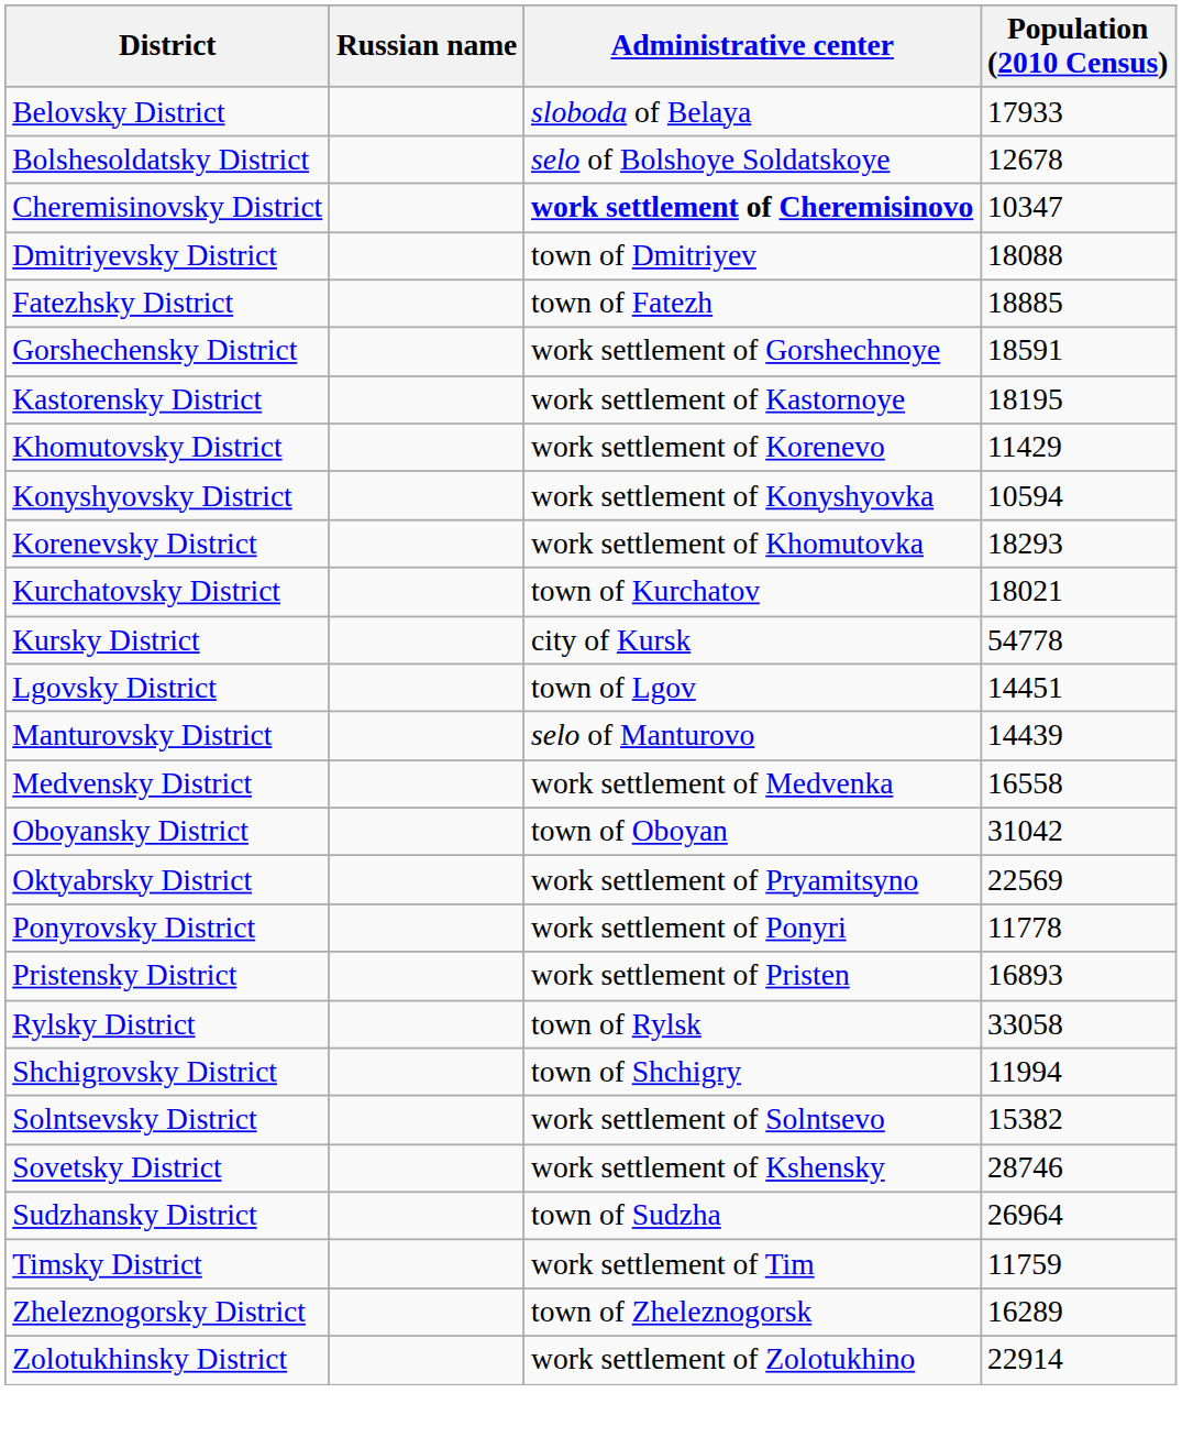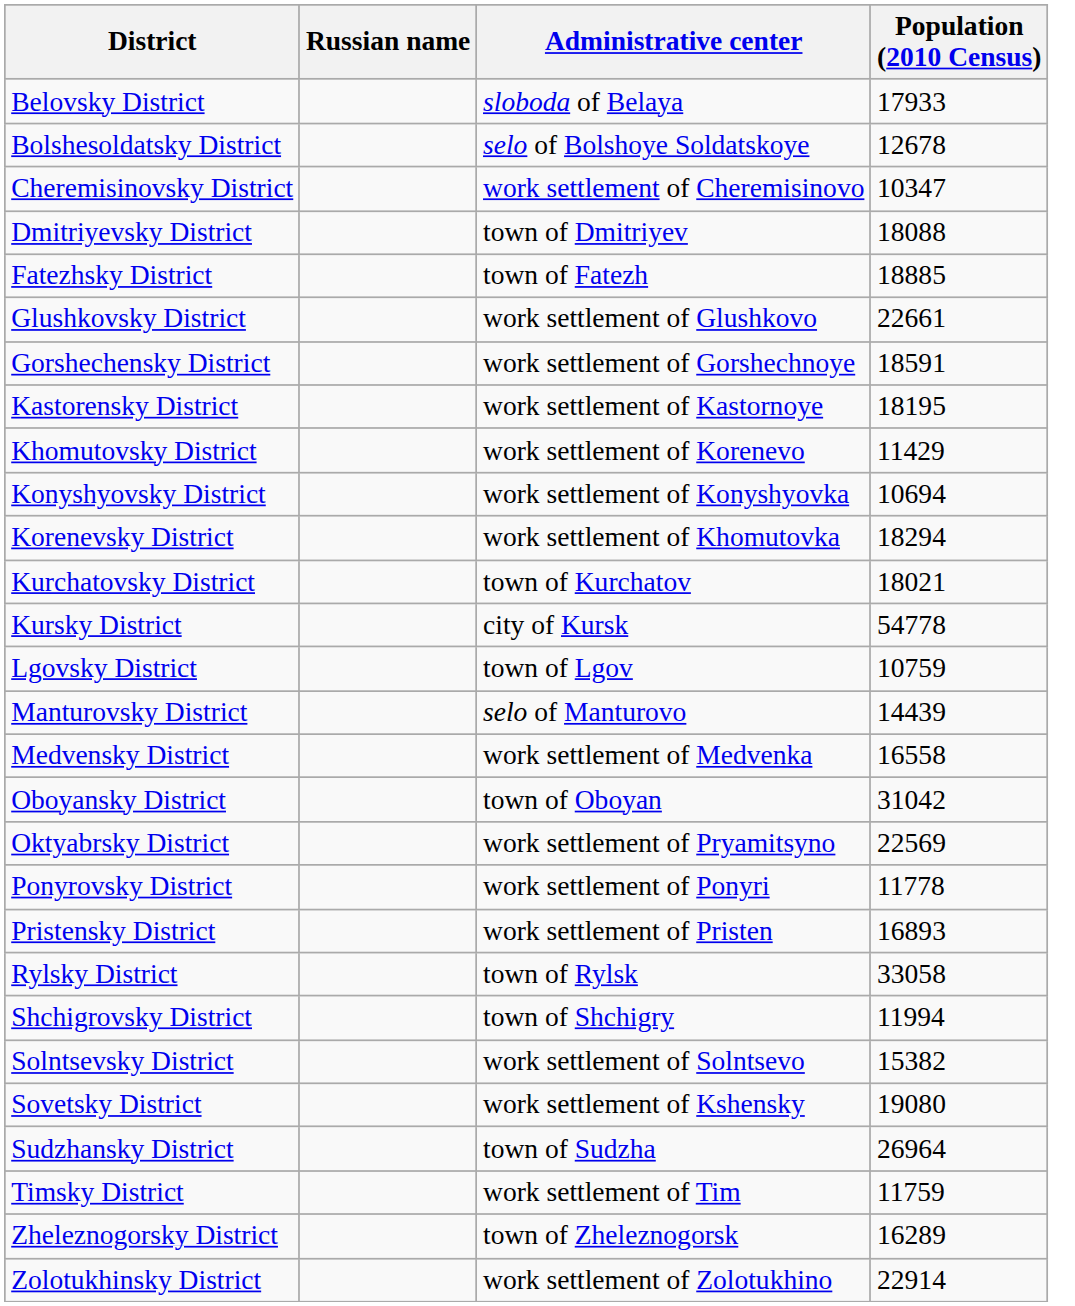 <table class="wikitable sortable">
 <tr>
 <th>District</th>
 <th>Russian name</th>
 <th><a href='#'>Administrative center</a></th>
 <th>Population<br>(<a href='#'>2010 Census</a>)</th>
 </tr>
 <tr>
 <td><a href='#'>Belovsky District</a></td>
 <td></td>
 <td><em><a href='#'>sloboda</a></em> of <a href='#'>Belaya</a></td>
 <td>17933</td>
 </tr>
 <tr>
 <td><a href='#'>Bolshesoldatsky District</a></td>
 <td></td>
 <td><em><a href='#'>selo</a></em> of <a href='#'>Bolshoye Soldatskoye</a></td>
 <td>12678</td>
 </tr>
 <tr>
 <td><a href='#'>Cheremisinovsky District</a></td>
 <td></td>
-<td><strong><a href='#'>work settlement</a> of <a href='#'>Cheremisinovo</a></strong></td>
+<td><a href='#'>work settlement</a> of <a href='#'>Cheremisinovo</a></td>
 <td>10347</td>
 </tr>
 <tr>
 <td><a href='#'>Dmitriyevsky District</a></td>
 <td></td>
 <td>town of <a href='#'>Dmitriyev</a></td>
 <td>18088</td>
 </tr>
 <tr>
 <td><a href='#'>Fatezhsky District</a></td>
 <td></td>
 <td>town of <a href='#'>Fatezh</a></td>
 <td>18885</td>
+</tr>
+<tr>
+<td><a href='#'>Glushkovsky District</a></td>
+<td></td>
+<td>work settlement of <a href='#'>Glushkovo</a></td>
+<td>22661</td>
 </tr>
 <tr>
 <td><a href='#'>Gorshechensky District</a></td>
 <td></td>
 <td>work settlement of <a href='#'>Gorshechnoye</a></td>
 <td>18591</td>
 </tr>
 <tr>
 <td><a href='#'>Kastorensky District</a></td>
 <td></td>
 <td>work settlement of <a href='#'>Kastornoye</a></td>
 <td>18195</td>
 </tr>
 <tr>
 <td><a href='#'>Khomutovsky District</a></td>
 <td></td>
 <td>work settlement of <a href='#'>Korenevo</a></td>
 <td>11429</td>
 </tr>
 <tr>
 <td><a href='#'>Konyshyovsky District</a></td>
 <td></td>
 <td>work settlement of <a href='#'>Konyshyovka</a></td>
-<td>10594</td>
+<td>10694</td>
 </tr>
 <tr>
 <td><a href='#'>Korenevsky District</a></td>
 <td></td>
 <td>work settlement of <a href='#'>Khomutovka</a></td>
-<td>18293</td>
+<td>18294</td>
 </tr>
 <tr>
 <td><a href='#'>Kurchatovsky District</a></td>
 <td></td>
 <td>town of <a href='#'>Kurchatov</a></td>
 <td>18021</td>
 </tr>
 <tr>
 <td><a href='#'>Kursky District</a></td>
 <td></td>
 <td>city of <a href='#'>Kursk</a></td>
 <td>54778</td>
 </tr>
 <tr>
 <td><a href='#'>Lgovsky District</a></td>
 <td></td>
 <td>town of <a href='#'>Lgov</a></td>
-<td>14451</td>
+<td>10759</td>
 </tr>
 <tr>
 <td><a href='#'>Manturovsky District</a></td>
 <td></td>
 <td><em>selo</em> of <a href='#'>Manturovo</a></td>
 <td>14439</td>
 </tr>
 <tr>
 <td><a href='#'>Medvensky District</a></td>
 <td></td>
 <td>work settlement of <a href='#'>Medvenka</a></td>
 <td>16558</td>
 </tr>
 <tr>
 <td><a href='#'>Oboyansky District</a></td>
 <td></td>
 <td>town of <a href='#'>Oboyan</a></td>
 <td>31042</td>
 </tr>
 <tr>
 <td><a href='#'>Oktyabrsky District</a></td>
 <td></td>
 <td>work settlement of <a href='#'>Pryamitsyno</a></td>
 <td>22569</td>
 </tr>
 <tr>
 <td><a href='#'>Ponyrovsky District</a></td>
 <td></td>
 <td>work settlement of <a href='#'>Ponyri</a></td>
 <td>11778</td>
 </tr>
 <tr>
 <td><a href='#'>Pristensky District</a></td>
 <td></td>
 <td>work settlement of <a href='#'>Pristen</a></td>
 <td>16893</td>
 </tr>
 <tr>
 <td><a href='#'>Rylsky District</a></td>
 <td></td>
 <td>town of <a href='#'>Rylsk</a></td>
 <td>33058</td>
 </tr>
 <tr>
 <td><a href='#'>Shchigrovsky District</a></td>
 <td></td>
 <td>town of <a href='#'>Shchigry</a></td>
 <td>11994</td>
 </tr>
 <tr>
 <td><a href='#'>Solntsevsky District</a></td>
 <td></td>
 <td>work settlement of <a href='#'>Solntsevo</a></td>
 <td>15382</td>
 </tr>
 <tr>
 <td><a href='#'>Sovetsky District</a></td>
 <td></td>
 <td>work settlement of <a href='#'>Kshensky</a></td>
-<td>28746</td>
+<td>19080</td>
 </tr>
 <tr>
 <td><a href='#'>Sudzhansky District</a></td>
 <td></td>
 <td>town of <a href='#'>Sudzha</a></td>
 <td>26964</td>
 </tr>
 <tr>
 <td><a href='#'>Timsky District</a></td>
 <td></td>
 <td>work settlement of <a href='#'>Tim</a></td>
 <td>11759</td>
 </tr>
 <tr>
 <td><a href='#'>Zheleznogorsky District</a></td>
 <td></td>
 <td>town of <a href='#'>Zheleznogorsk</a></td>
 <td>16289</td>
 </tr>
 <tr>
 <td><a href='#'>Zolotukhinsky District</a></td>
 <td></td>
 <td>work settlement of <a href='#'>Zolotukhino</a></td>
 <td>22914</td>
 </tr>
 </table>
